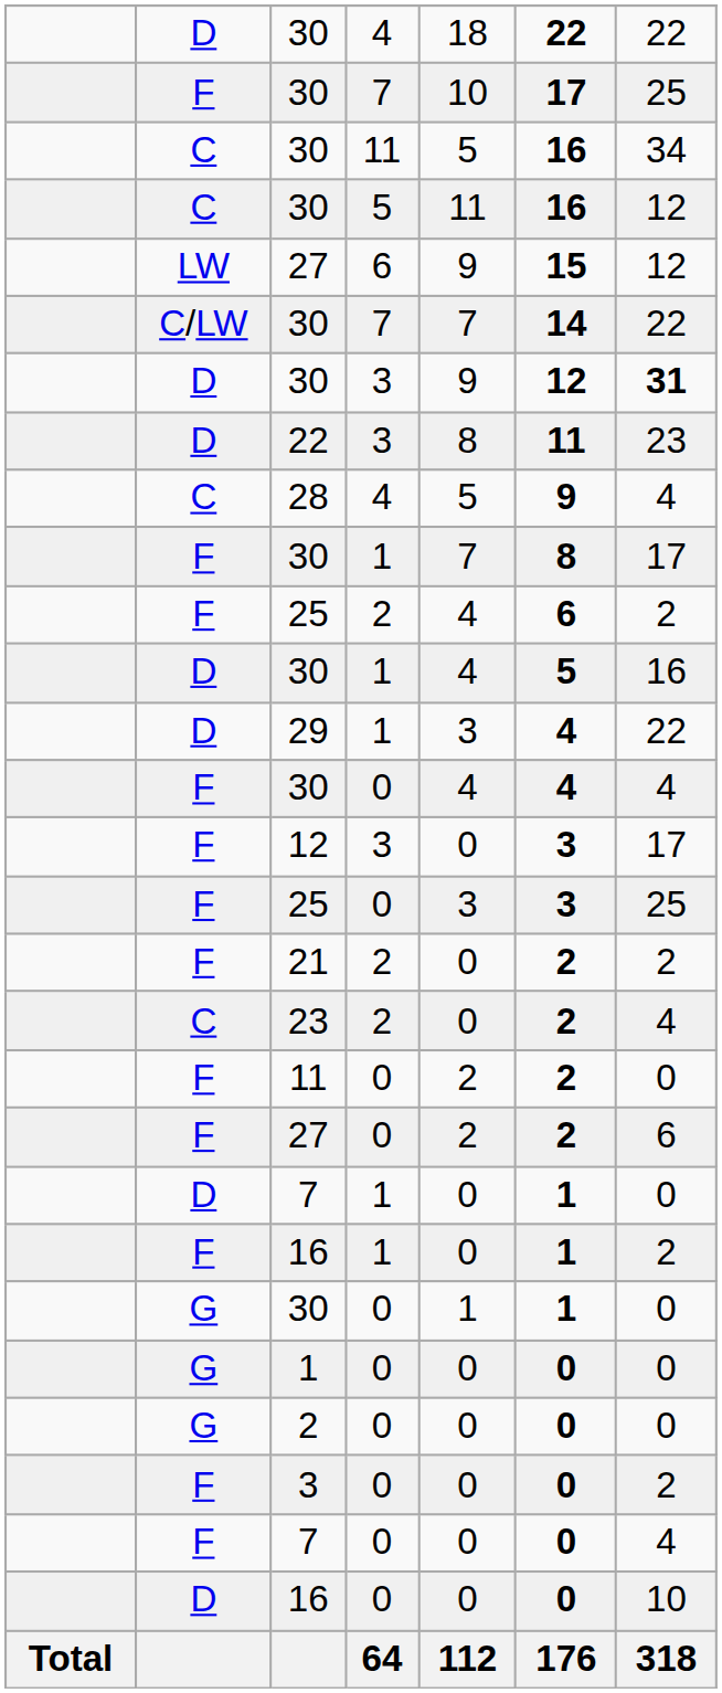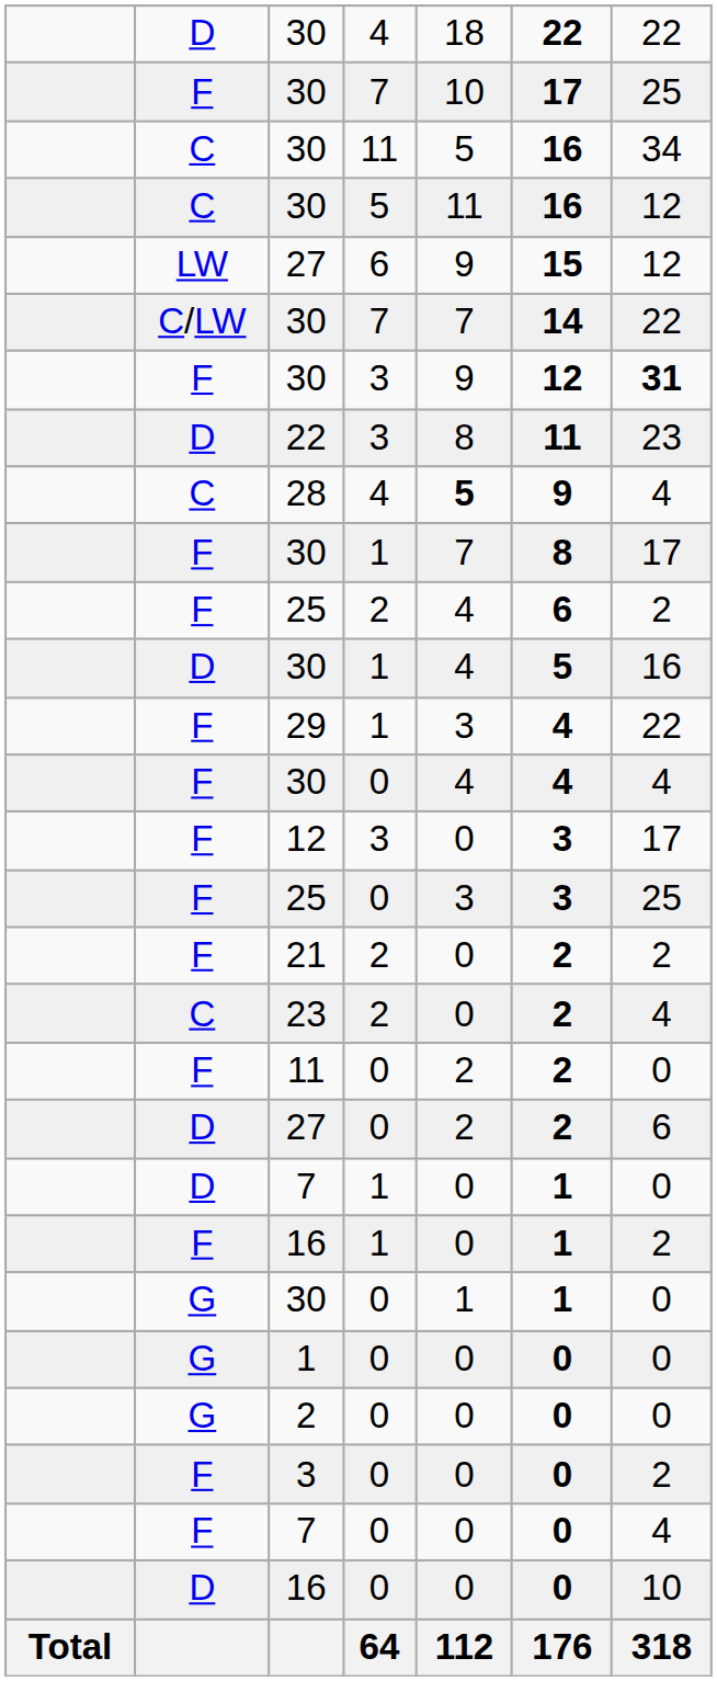 <table class="wikitable sortable" width=50%>
 <tr align="center">
 </tr>
 <tr align="center" bgcolor="">
 <td></td>
 <td><a href='#'>D</a></td>
 <td>30</td>
 <td>4</td>
 <td>18</td>
 <td><strong>22</strong></td>
 <td>22</td>
 </tr>
 <tr align="center" bgcolor="f0f0f0">
 <td></td>
 <td><a href='#'>F</a></td>
 <td>30</td>
 <td>7</td>
 <td>10</td>
 <td><strong>17</strong></td>
 <td>25</td>
 </tr>
 <tr align="center" bgcolor="">
 <td></td>
 <td><a href='#'>C</a></td>
 <td>30</td>
 <td>11</td>
 <td>5</td>
 <td><strong>16</strong></td>
 <td>34</td>
 </tr>
 <tr align="center" bgcolor="f0f0f0">
 <td></td>
 <td><a href='#'>C</a></td>
 <td>30</td>
 <td>5</td>
 <td>11</td>
 <td><strong>16</strong></td>
 <td>12</td>
 </tr>
 <tr align="center" bgcolor="">
 <td></td>
 <td><a href='#'>LW</a></td>
 <td>27</td>
 <td>6</td>
 <td>9</td>
 <td><strong>15</strong></td>
 <td>12</td>
 </tr>
 <tr align="center" bgcolor="f0f0f0">
 <td></td>
 <td><a href='#'>C</a>/<a href='#'>LW</a></td>
 <td>30</td>
 <td>7</td>
 <td>7</td>
 <td><strong>14</strong></td>
 <td>22</td>
 </tr>
 <tr align="center" bgcolor="">
 <td></td>
-<td><a href='#'>D</a></td>
+<td><a href='#'>F</a></td>
 <td>30</td>
 <td>3</td>
 <td>9</td>
 <td><strong>12</strong></td>
 <td><strong>31</strong></td>
 </tr>
 <tr align="center" bgcolor="f0f0f0">
 <td></td>
 <td><a href='#'>D</a></td>
 <td>22</td>
 <td>3</td>
 <td>8</td>
 <td><strong>11</strong></td>
 <td>23</td>
 </tr>
 <tr align="center" bgcolor="">
 <td></td>
 <td><a href='#'>C</a></td>
 <td>28</td>
 <td>4</td>
-<td>5</td>
+<td><strong>5</strong></td>
 <td><strong>9</strong></td>
 <td>4</td>
 </tr>
 <tr align="center" bgcolor="f0f0f0">
 <td></td>
 <td><a href='#'>F</a></td>
 <td>30</td>
 <td>1</td>
 <td>7</td>
 <td><strong>8</strong></td>
 <td>17</td>
 </tr>
 <tr align="center" bgcolor="">
 <td></td>
 <td><a href='#'>F</a></td>
 <td>25</td>
 <td>2</td>
 <td>4</td>
 <td><strong>6</strong></td>
 <td>2</td>
 </tr>
 <tr align="center" bgcolor="f0f0f0">
 <td></td>
 <td><a href='#'>D</a></td>
 <td>30</td>
 <td>1</td>
 <td>4</td>
 <td><strong>5</strong></td>
 <td>16</td>
 </tr>
 <tr align="center" bgcolor="">
 <td></td>
-<td><a href='#'>D</a></td>
+<td><a href='#'>F</a></td>
 <td>29</td>
 <td>1</td>
 <td>3</td>
 <td><strong>4</strong></td>
 <td>22</td>
 </tr>
 <tr align="center" bgcolor="f0f0f0">
 <td></td>
 <td><a href='#'>F</a></td>
 <td>30</td>
 <td>0</td>
 <td>4</td>
 <td><strong>4</strong></td>
 <td>4</td>
 </tr>
 <tr align="center" bgcolor="">
 <td></td>
 <td><a href='#'>F</a></td>
 <td>12</td>
 <td>3</td>
 <td>0</td>
 <td><strong>3</strong></td>
 <td>17</td>
 </tr>
 <tr align="center" bgcolor="f0f0f0">
 <td></td>
 <td><a href='#'>F</a></td>
 <td>25</td>
 <td>0</td>
 <td>3</td>
 <td><strong>3</strong></td>
 <td>25</td>
 </tr>
 <tr align="center" bgcolor="">
 <td></td>
 <td><a href='#'>F</a></td>
 <td>21</td>
 <td>2</td>
 <td>0</td>
 <td><strong>2</strong></td>
 <td>2</td>
 </tr>
 <tr align="center" bgcolor="f0f0f0">
 <td></td>
 <td><a href='#'>C</a></td>
 <td>23</td>
 <td>2</td>
 <td>0</td>
 <td><strong>2</strong></td>
 <td>4</td>
 </tr>
 <tr align="center" bgcolor="">
 <td></td>
 <td><a href='#'>F</a></td>
 <td>11</td>
 <td>0</td>
 <td>2</td>
 <td><strong>2</strong></td>
 <td>0</td>
 </tr>
 <tr align="center" bgcolor="f0f0f0">
 <td></td>
-<td><a href='#'>F</a></td>
+<td><a href='#'>D</a></td>
 <td>27</td>
 <td>0</td>
 <td>2</td>
 <td><strong>2</strong></td>
 <td>6</td>
 </tr>
 <tr align="center" bgcolor="">
 <td></td>
 <td><a href='#'>D</a></td>
 <td>7</td>
 <td>1</td>
 <td>0</td>
 <td><strong>1</strong></td>
 <td>0</td>
 </tr>
 <tr align="center" bgcolor="f0f0f0">
 <td></td>
 <td><a href='#'>F</a></td>
 <td>16</td>
 <td>1</td>
 <td>0</td>
 <td><strong>1</strong></td>
 <td>2</td>
 </tr>
 <tr align="center" bgcolor="">
 <td></td>
 <td><a href='#'>G</a></td>
 <td>30</td>
 <td>0</td>
 <td>1</td>
 <td><strong>1</strong></td>
 <td>0</td>
 </tr>
 <tr align="center" bgcolor="f0f0f0">
 <td></td>
 <td><a href='#'>G</a></td>
 <td>1</td>
 <td>0</td>
 <td>0</td>
 <td><strong>0</strong></td>
 <td>0</td>
 </tr>
 <tr align="center" bgcolor="">
 <td></td>
 <td><a href='#'>G</a></td>
 <td>2</td>
 <td>0</td>
 <td>0</td>
 <td><strong>0</strong></td>
 <td>0</td>
 </tr>
 <tr align="center" bgcolor="f0f0f0">
 <td></td>
 <td><a href='#'>F</a></td>
 <td>3</td>
 <td>0</td>
 <td>0</td>
 <td><strong>0</strong></td>
 <td>2</td>
 </tr>
 <tr align="center" bgcolor="">
 <td></td>
 <td><a href='#'>F</a></td>
 <td>7</td>
 <td>0</td>
 <td>0</td>
 <td><strong>0</strong></td>
 <td>4</td>
 </tr>
 <tr align="center" bgcolor="f0f0f0">
 <td></td>
 <td><a href='#'>D</a></td>
 <td>16</td>
 <td>0</td>
 <td>0</td>
 <td><strong>0</strong></td>
 <td>10</td>
 </tr>
 <tr>
 <th>Total</th>
 <th></th>
 <th></th>
 <th>64</th>
 <th>112</th>
 <th>176</th>
 <th>318</th>
 </tr>
 </table>
